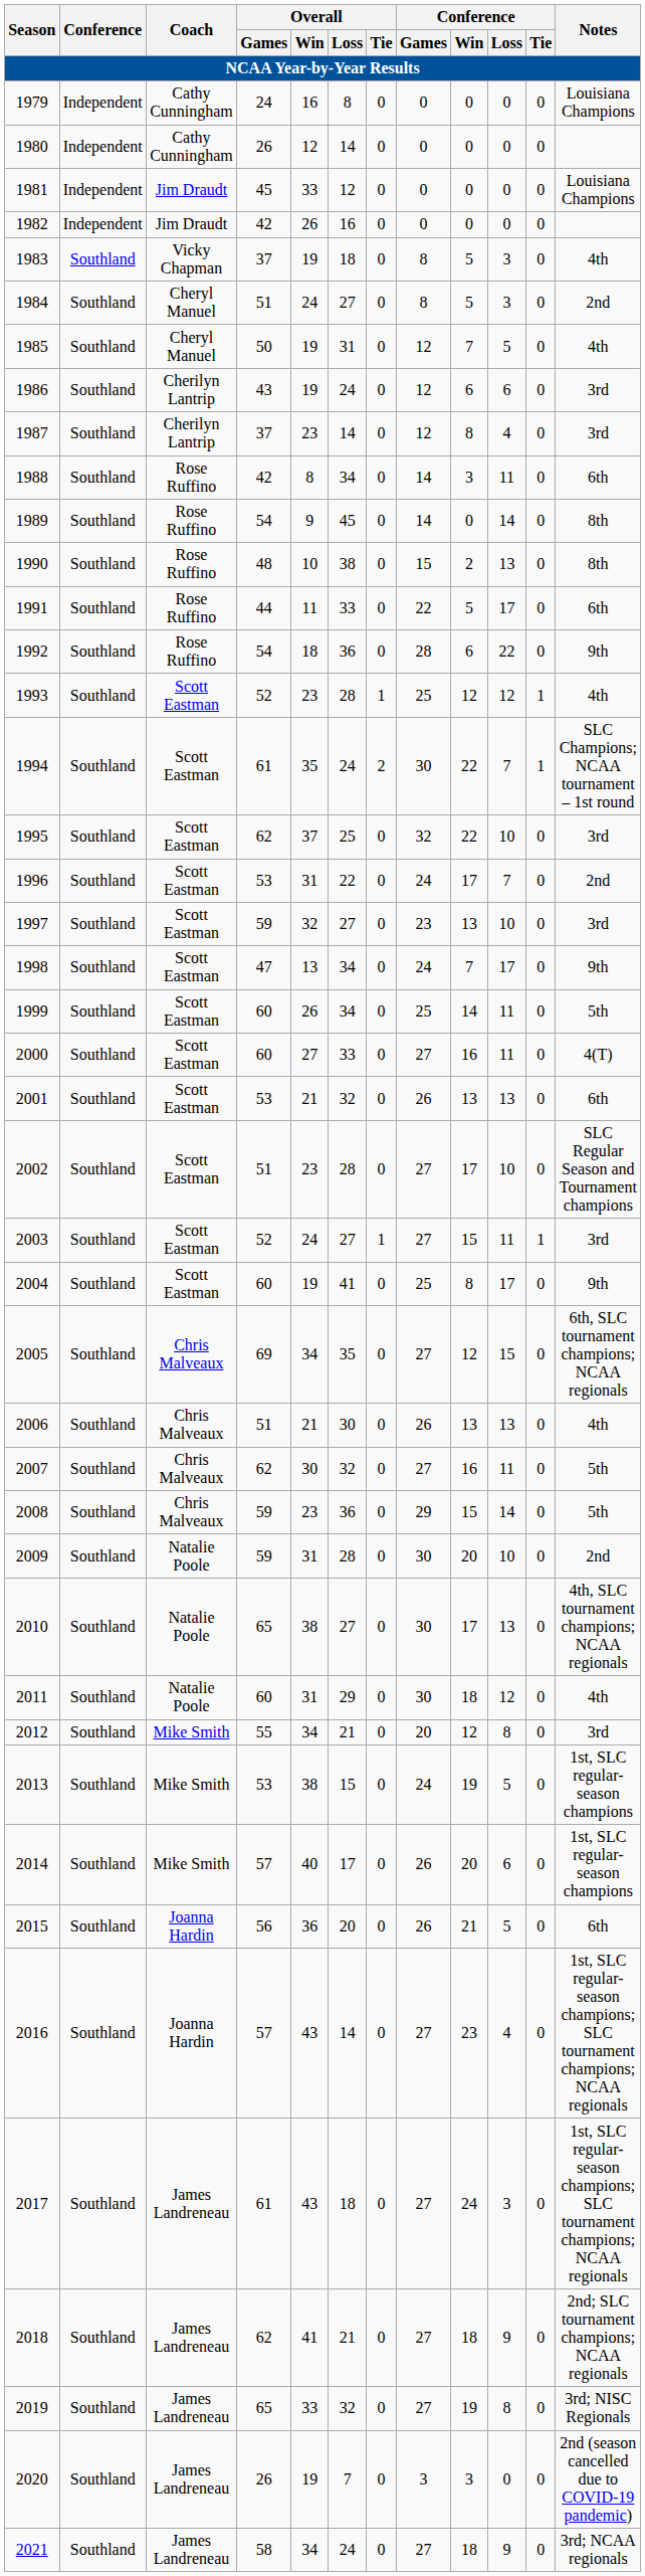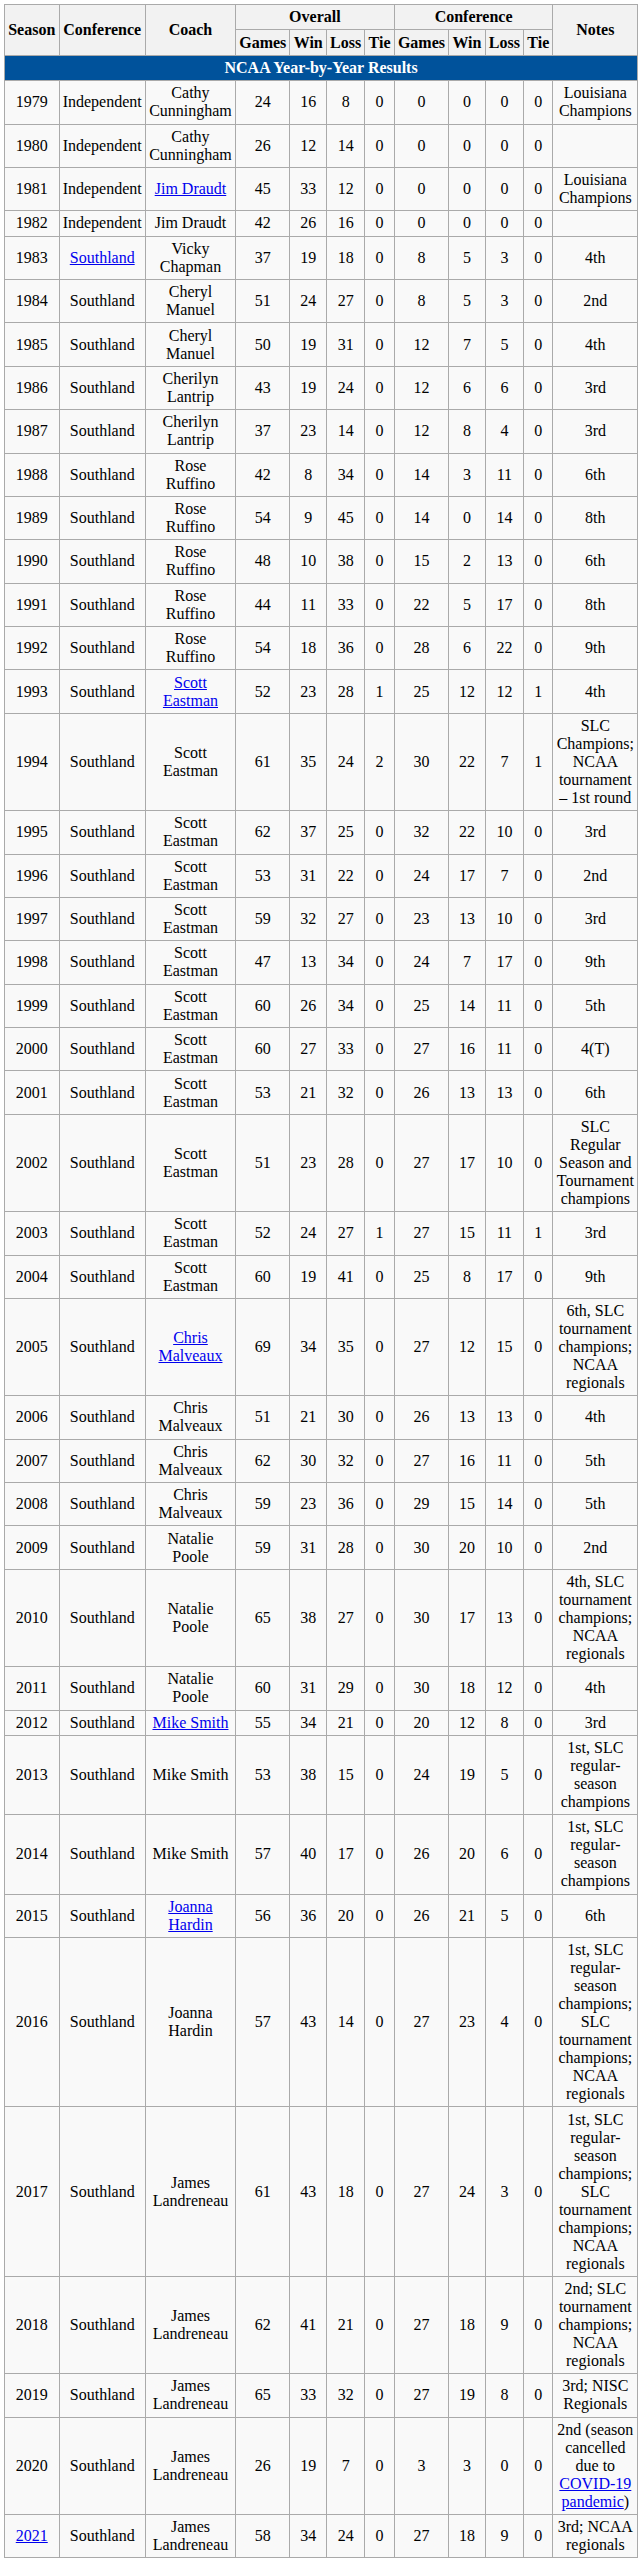 <table class="wikitable" style="text-align: center;">
 <tr>
 <th rowspan=2>Season</th>
 <th rowspan=2>Conference</th>
 <th rowspan=2>Coach</th>
 <th colspan="4">Overall</th>
 <th colspan="4">Conference</th>
 <th rowspan=2>Notes</th>
 </tr>
 <tr>
 <th>Games</th>
 <th>Win</th>
 <th>Loss</th>
 <th>Tie</th>
 <th>Games</th>
 <th>Win</th>
 <th>Loss</th>
 <th>Tie</th>
 </tr>
 <tr>
 <th colspan=12 style="background:#00529B; color:white;">NCAA Year-by-Year Results</th>
 </tr>
 <tr>
 <td>1979</td>
 <td>Independent</td>
 <td>Cathy Cunningham</td>
 <td>24</td>
 <td>16</td>
 <td>8</td>
 <td>0</td>
 <td>0</td>
 <td>0</td>
 <td>0</td>
 <td>0</td>
 <td>Louisiana Champions</td>
 </tr>
 <tr>
 <td>1980</td>
 <td>Independent</td>
 <td>Cathy Cunningham</td>
 <td>26</td>
 <td>12</td>
 <td>14</td>
 <td>0</td>
 <td>0</td>
 <td>0</td>
 <td>0</td>
 <td>0</td>
 <td></td>
 </tr>
 <tr>
 <td>1981</td>
 <td>Independent</td>
 <td><a href='#'>Jim Draudt</a></td>
 <td>45</td>
 <td>33</td>
 <td>12</td>
 <td>0</td>
 <td>0</td>
 <td>0</td>
 <td>0</td>
 <td>0</td>
 <td>Louisiana Champions</td>
 </tr>
 <tr>
 <td>1982</td>
 <td>Independent</td>
 <td>Jim Draudt</td>
 <td>42</td>
 <td>26</td>
 <td>16</td>
 <td>0</td>
 <td>0</td>
 <td>0</td>
 <td>0</td>
 <td>0</td>
 <td></td>
 </tr>
 <tr>
 <td>1983</td>
 <td><a href='#'>Southland</a></td>
 <td>Vicky Chapman</td>
 <td>37</td>
 <td>19</td>
 <td>18</td>
 <td>0</td>
 <td>8</td>
 <td>5</td>
 <td>3</td>
 <td>0</td>
 <td>4th</td>
 </tr>
 <tr>
 <td>1984</td>
 <td>Southland</td>
 <td>Cheryl Manuel</td>
 <td>51</td>
 <td>24</td>
 <td>27</td>
 <td>0</td>
 <td>8</td>
 <td>5</td>
 <td>3</td>
 <td>0</td>
 <td>2nd</td>
 </tr>
 <tr>
 <td>1985</td>
 <td>Southland</td>
 <td>Cheryl Manuel</td>
 <td>50</td>
 <td>19</td>
 <td>31</td>
 <td>0</td>
 <td>12</td>
 <td>7</td>
 <td>5</td>
 <td>0</td>
 <td>4th</td>
 </tr>
 <tr>
 <td>1986</td>
 <td>Southland</td>
 <td>Cherilyn Lantrip</td>
 <td>43</td>
 <td>19</td>
 <td>24</td>
 <td>0</td>
 <td>12</td>
 <td>6</td>
 <td>6</td>
 <td>0</td>
 <td>3rd</td>
 </tr>
 <tr>
 <td>1987</td>
 <td>Southland</td>
 <td>Cherilyn Lantrip</td>
 <td>37</td>
 <td>23</td>
 <td>14</td>
 <td>0</td>
 <td>12</td>
 <td>8</td>
 <td>4</td>
 <td>0</td>
 <td>3rd</td>
 </tr>
 <tr>
 <td>1988</td>
 <td>Southland</td>
 <td>Rose Ruffino</td>
 <td>42</td>
 <td>8</td>
 <td>34</td>
 <td>0</td>
 <td>14</td>
 <td>3</td>
 <td>11</td>
 <td>0</td>
 <td>6th</td>
 </tr>
 <tr>
 <td>1989</td>
 <td>Southland</td>
 <td>Rose Ruffino</td>
 <td>54</td>
 <td>9</td>
 <td>45</td>
 <td>0</td>
 <td>14</td>
 <td>0</td>
 <td>14</td>
 <td>0</td>
 <td>8th</td>
 </tr>
 <tr>
 <td>1990</td>
 <td>Southland</td>
 <td>Rose Ruffino</td>
 <td>48</td>
 <td>10</td>
 <td>38</td>
 <td>0</td>
 <td>15</td>
 <td>2</td>
 <td>13</td>
 <td>0</td>
-<td>8th</td>
+<td>6th</td>
 </tr>
 <tr>
 <td>1991</td>
 <td>Southland</td>
 <td>Rose Ruffino</td>
 <td>44</td>
 <td>11</td>
 <td>33</td>
 <td>0</td>
 <td>22</td>
 <td>5</td>
 <td>17</td>
 <td>0</td>
-<td>6th</td>
+<td>8th</td>
 </tr>
 <tr>
 <td>1992</td>
 <td>Southland</td>
 <td>Rose Ruffino</td>
 <td>54</td>
 <td>18</td>
 <td>36</td>
 <td>0</td>
 <td>28</td>
 <td>6</td>
 <td>22</td>
 <td>0</td>
 <td>9th</td>
 </tr>
 <tr>
 <td>1993</td>
 <td>Southland</td>
 <td><a href='#'>Scott Eastman</a></td>
 <td>52</td>
 <td>23</td>
 <td>28</td>
 <td>1</td>
 <td>25</td>
 <td>12</td>
 <td>12</td>
 <td>1</td>
 <td>4th</td>
 </tr>
 <tr>
 <td>1994</td>
 <td>Southland</td>
 <td>Scott Eastman</td>
 <td>61</td>
 <td>35</td>
 <td>24</td>
 <td>2</td>
 <td>30</td>
 <td>22</td>
 <td>7</td>
 <td>1</td>
 <td>SLC Champions; NCAA tournament – 1st round</td>
 </tr>
 <tr>
 <td>1995</td>
 <td>Southland</td>
 <td>Scott Eastman</td>
 <td>62</td>
 <td>37</td>
 <td>25</td>
 <td>0</td>
 <td>32</td>
 <td>22</td>
 <td>10</td>
 <td>0</td>
 <td>3rd</td>
 </tr>
 <tr>
 <td>1996</td>
 <td>Southland</td>
 <td>Scott Eastman</td>
 <td>53</td>
 <td>31</td>
 <td>22</td>
 <td>0</td>
 <td>24</td>
 <td>17</td>
 <td>7</td>
 <td>0</td>
 <td>2nd</td>
 </tr>
 <tr>
 <td>1997</td>
 <td>Southland</td>
 <td>Scott Eastman</td>
 <td>59</td>
 <td>32</td>
 <td>27</td>
 <td>0</td>
 <td>23</td>
 <td>13</td>
 <td>10</td>
 <td>0</td>
 <td>3rd</td>
 </tr>
 <tr>
 <td>1998</td>
 <td>Southland</td>
 <td>Scott Eastman</td>
 <td>47</td>
 <td>13</td>
 <td>34</td>
 <td>0</td>
 <td>24</td>
 <td>7</td>
 <td>17</td>
 <td>0</td>
 <td>9th</td>
 </tr>
 <tr>
 <td>1999</td>
 <td>Southland</td>
 <td>Scott Eastman</td>
 <td>60</td>
 <td>26</td>
 <td>34</td>
 <td>0</td>
 <td>25</td>
 <td>14</td>
 <td>11</td>
 <td>0</td>
 <td>5th</td>
 </tr>
 <tr>
 <td>2000</td>
 <td>Southland</td>
 <td>Scott Eastman</td>
 <td>60</td>
 <td>27</td>
 <td>33</td>
 <td>0</td>
 <td>27</td>
 <td>16</td>
 <td>11</td>
 <td>0</td>
 <td>4(T)</td>
 </tr>
 <tr>
 <td>2001</td>
 <td>Southland</td>
 <td>Scott Eastman</td>
 <td>53</td>
 <td>21</td>
 <td>32</td>
 <td>0</td>
 <td>26</td>
 <td>13</td>
 <td>13</td>
 <td>0</td>
 <td>6th</td>
 </tr>
 <tr>
 <td>2002</td>
 <td>Southland</td>
 <td>Scott Eastman</td>
 <td>51</td>
 <td>23</td>
 <td>28</td>
 <td>0</td>
 <td>27</td>
 <td>17</td>
 <td>10</td>
 <td>0</td>
 <td>SLC Regular Season and Tournament champions</td>
 </tr>
 <tr>
 <td>2003</td>
 <td>Southland</td>
 <td>Scott Eastman</td>
 <td>52</td>
 <td>24</td>
 <td>27</td>
 <td>1</td>
 <td>27</td>
 <td>15</td>
 <td>11</td>
 <td>1</td>
 <td>3rd</td>
 </tr>
 <tr>
 <td>2004</td>
 <td>Southland</td>
 <td>Scott Eastman</td>
 <td>60</td>
 <td>19</td>
 <td>41</td>
 <td>0</td>
 <td>25</td>
 <td>8</td>
 <td>17</td>
 <td>0</td>
 <td>9th</td>
 </tr>
 <tr>
 <td>2005</td>
 <td>Southland</td>
 <td><a href='#'>Chris Malveaux</a></td>
 <td>69</td>
 <td>34</td>
 <td>35</td>
 <td>0</td>
 <td>27</td>
 <td>12</td>
 <td>15</td>
 <td>0</td>
 <td>6th, SLC tournament champions; NCAA regionals</td>
 </tr>
 <tr>
 <td>2006</td>
 <td>Southland</td>
 <td>Chris Malveaux</td>
 <td>51</td>
 <td>21</td>
 <td>30</td>
 <td>0</td>
 <td>26</td>
 <td>13</td>
 <td>13</td>
 <td>0</td>
 <td>4th</td>
 </tr>
 <tr>
 <td>2007</td>
 <td>Southland</td>
 <td>Chris Malveaux</td>
 <td>62</td>
 <td>30</td>
 <td>32</td>
 <td>0</td>
 <td>27</td>
 <td>16</td>
 <td>11</td>
 <td>0</td>
 <td>5th</td>
 </tr>
 <tr>
 <td>2008</td>
 <td>Southland</td>
 <td>Chris Malveaux</td>
 <td>59</td>
 <td>23</td>
 <td>36</td>
 <td>0</td>
 <td>29</td>
 <td>15</td>
 <td>14</td>
 <td>0</td>
 <td>5th</td>
 </tr>
 <tr>
 <td>2009</td>
 <td>Southland</td>
 <td>Natalie Poole</td>
 <td>59</td>
 <td>31</td>
 <td>28</td>
 <td>0</td>
 <td>30</td>
 <td>20</td>
 <td>10</td>
 <td>0</td>
 <td>2nd</td>
 </tr>
 <tr>
 <td>2010</td>
 <td>Southland</td>
 <td>Natalie Poole</td>
 <td>65</td>
 <td>38</td>
 <td>27</td>
 <td>0</td>
 <td>30</td>
 <td>17</td>
 <td>13</td>
 <td>0</td>
 <td>4th, SLC tournament champions; NCAA regionals</td>
 </tr>
 <tr>
 <td>2011</td>
 <td>Southland</td>
 <td>Natalie Poole</td>
 <td>60</td>
 <td>31</td>
 <td>29</td>
 <td>0</td>
 <td>30</td>
 <td>18</td>
 <td>12</td>
 <td>0</td>
 <td>4th</td>
 </tr>
 <tr>
 <td>2012</td>
 <td>Southland</td>
 <td><a href='#'>Mike Smith</a></td>
 <td>55</td>
 <td>34</td>
 <td>21</td>
 <td>0</td>
 <td>20</td>
 <td>12</td>
 <td>8</td>
 <td>0</td>
 <td>3rd</td>
 </tr>
 <tr>
 <td>2013</td>
 <td>Southland</td>
 <td>Mike Smith</td>
 <td>53</td>
 <td>38</td>
 <td>15</td>
 <td>0</td>
 <td>24</td>
 <td>19</td>
 <td>5</td>
 <td>0</td>
 <td>1st, SLC regular-season champions</td>
 </tr>
 <tr>
 <td>2014</td>
 <td>Southland</td>
 <td>Mike Smith</td>
 <td>57</td>
 <td>40</td>
 <td>17</td>
 <td>0</td>
 <td>26</td>
 <td>20</td>
 <td>6</td>
 <td>0</td>
 <td>1st, SLC regular-season champions</td>
 </tr>
 <tr>
 <td>2015</td>
 <td>Southland</td>
 <td><a href='#'>Joanna Hardin</a></td>
 <td>56</td>
 <td>36</td>
 <td>20</td>
 <td>0</td>
 <td>26</td>
 <td>21</td>
 <td>5</td>
 <td>0</td>
 <td>6th</td>
 </tr>
 <tr>
 <td>2016</td>
 <td>Southland</td>
 <td>Joanna Hardin</td>
 <td>57</td>
 <td>43</td>
 <td>14</td>
 <td>0</td>
 <td>27</td>
 <td>23</td>
 <td>4</td>
 <td>0</td>
 <td>1st, SLC regular-season champions; SLC tournament champions; NCAA regionals</td>
 </tr>
 <tr>
 <td>2017</td>
 <td>Southland</td>
 <td>James Landreneau</td>
 <td>61</td>
 <td>43</td>
 <td>18</td>
 <td>0</td>
 <td>27</td>
 <td>24</td>
 <td>3</td>
 <td>0</td>
 <td>1st, SLC regular-season champions; SLC tournament champions; NCAA regionals</td>
 </tr>
 <tr>
 <td>2018</td>
 <td>Southland</td>
 <td>James Landreneau</td>
 <td>62</td>
 <td>41</td>
 <td>21</td>
 <td>0</td>
 <td>27</td>
 <td>18</td>
 <td>9</td>
 <td>0</td>
 <td>2nd; SLC tournament champions; NCAA regionals</td>
 </tr>
 <tr>
 <td>2019</td>
 <td>Southland</td>
 <td>James Landreneau</td>
 <td>65</td>
 <td>33</td>
 <td>32</td>
 <td>0</td>
 <td>27</td>
 <td>19</td>
 <td>8</td>
 <td>0</td>
 <td>3rd; NISC Regionals</td>
 </tr>
 <tr>
 <td>2020</td>
 <td>Southland</td>
 <td>James Landreneau</td>
 <td>26</td>
 <td>19</td>
 <td>7</td>
 <td>0</td>
 <td>3</td>
 <td>3</td>
 <td>0</td>
 <td>0</td>
 <td>2nd (season cancelled due to <a href='#'>COVID-19 pandemic</a>)</td>
 </tr>
 <tr>
 <td><a href='#'>2021</a></td>
 <td>Southland</td>
 <td>James Landreneau</td>
 <td>58</td>
 <td>34</td>
 <td>24</td>
 <td>0</td>
 <td>27</td>
 <td>18</td>
 <td>9</td>
 <td>0</td>
 <td>3rd; NCAA regionals</td>
 </tr>
 </table>
